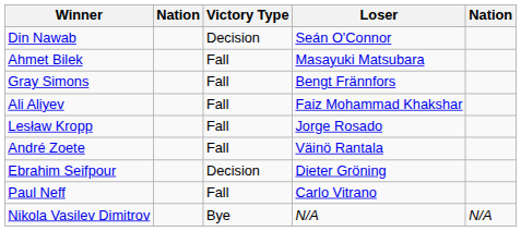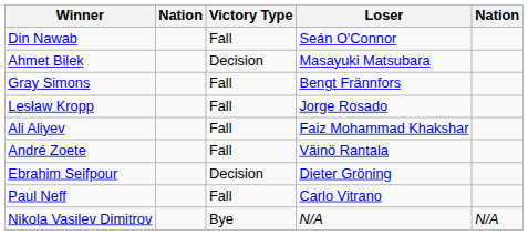 <table class="wikitable sortable" style="text-align:left;">
 <tr>
 <th>Winner</th>
 <th>Nation</th>
 <th>Victory Type</th>
 <th>Loser</th>
 <th>Nation</th>
 </tr>
 <tr>
 <td><a href='#'>Din Nawab</a></td>
 <td></td>
-<td>Decision</td>
+<td>Fall</td>
 <td><a href='#'>Seán O'Connor</a></td>
 <td></td>
 </tr>
 <tr>
 <td><a href='#'>Ahmet Bilek</a></td>
 <td></td>
-<td>Fall</td>
+<td>Decision</td>
 <td><a href='#'>Masayuki Matsubara</a></td>
 <td></td>
 </tr>
 <tr>
 <td><a href='#'>Gray Simons</a></td>
 <td></td>
 <td>Fall</td>
 <td><a href='#'>Bengt Frännfors</a></td>
 <td></td>
 </tr>
 <tr>
+<td><a href='#'>Lesław Kropp</a></td>
+<td></td>
+<td>Fall</td>
+<td><a href='#'>Jorge Rosado</a></td>
+<td></td>
+</tr>
+<tr>
 <td><a href='#'>Ali Aliyev</a></td>
 <td></td>
 <td>Fall</td>
 <td><a href='#'>Faiz Mohammad Khakshar</a></td>
-<td></td>
-</tr>
-<tr>
-<td><a href='#'>Lesław Kropp</a></td>
-<td></td>
-<td>Fall</td>
-<td><a href='#'>Jorge Rosado</a></td>
 <td></td>
 </tr>
 <tr>
 <td><a href='#'>André Zoete</a></td>
 <td></td>
 <td>Fall</td>
 <td><a href='#'>Väinö Rantala</a></td>
 <td></td>
 </tr>
 <tr>
 <td><a href='#'>Ebrahim Seifpour</a></td>
 <td></td>
 <td>Decision</td>
 <td><a href='#'>Dieter Gröning</a></td>
 <td></td>
 </tr>
 <tr>
 <td><a href='#'>Paul Neff</a></td>
 <td></td>
 <td>Fall</td>
 <td><a href='#'>Carlo Vitrano</a></td>
 <td></td>
 </tr>
 <tr>
 <td><a href='#'>Nikola Vasilev Dimitrov</a></td>
 <td></td>
 <td>Bye</td>
 <td><em>N/A</em></td>
 <td><em>N/A</em></td>
 </tr>
 </table>
